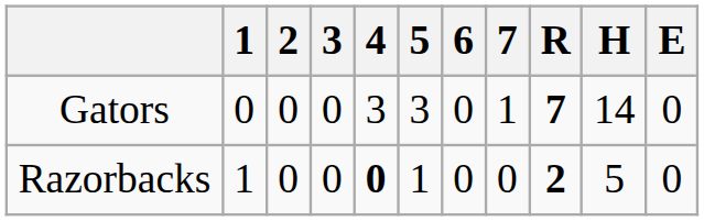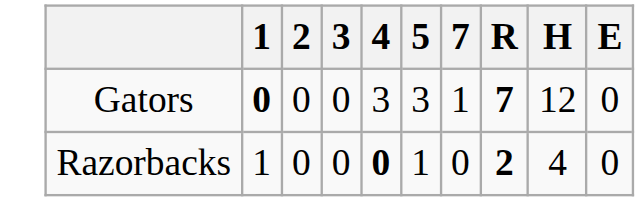 <table align = right border="2" cellpadding="4" cellspacing="0" style="margin: 1em 1em 1em 1em; background: #F9F9F9; border: 1px #aaa solid; border-collapse: collapse;">
 <tr align=center style="background: #F2F2F2;">
 <th></th>
 <th>1</th>
 <th>2</th>
 <th>3</th>
 <th>4</th>
 <th>5</th>
-<th>6</th>
 <th>7</th>
 <th>R</th>
 <th>H</th>
 <th>E</th>
 </tr>
 <tr align=center>
 <td>Gators</td>
-<td>0</td>
+<td><strong>0</strong></td>
 <td>0</td>
 <td>0</td>
 <td>3</td>
 <td>3</td>
-<td>0</td>
 <td>1</td>
 <td><strong>7</strong></td>
-<td>14</td>
+<td>12</td>
 <td>0</td>
 </tr>
 <tr align=center>
 <td>Razorbacks</td>
 <td>1</td>
 <td>0</td>
 <td>0</td>
 <td><strong>0</strong></td>
 <td>1</td>
 <td>0</td>
-<td>0</td>
 <td><strong>2</strong></td>
-<td>5</td>
+<td>4</td>
 <td>0</td>
 </tr>
 </table>
